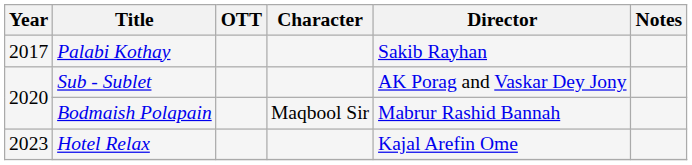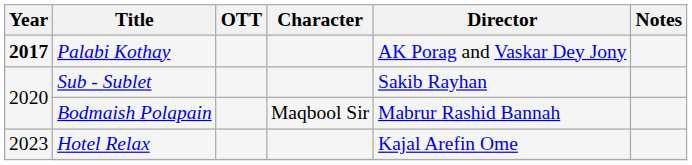 <table class="wikitable sortable" style="background:#F5F5F5;">
 <tr>
 <th>Year</th>
 <th>Title</th>
 <th>OTT</th>
 <th>Character</th>
 <th>Director</th>
 <th>Notes</th>
 </tr>
 <tr>
-<td>2017</td>
+<td><strong>2017</strong></td>
 <td><em><a href='#'>Palabi Kothay</a></em></td>
 <td></td>
 <td></td>
-<td><a href='#'>Sakib Rayhan</a></td>
+<td><a href='#'>AK Porag</a> and <a href='#'>Vaskar Dey Jony</a></td>
 <td></td>
 </tr>
 <tr>
 <td rowspan="2">2020</td>
 <td><em><a href='#'>Sub - Sublet</a></em></td>
 <td></td>
 <td></td>
-<td><a href='#'>AK Porag</a> and <a href='#'>Vaskar Dey Jony</a></td>
+<td><a href='#'>Sakib Rayhan</a></td>
 <td></td>
 </tr>
 <tr>
 <td><em><a href='#'>Bodmaish Polapain</a></em></td>
 <td></td>
 <td>Maqbool Sir</td>
 <td><a href='#'>Mabrur Rashid Bannah</a></td>
 <td></td>
 </tr>
 <tr>
 <td rowspan="2">2023</td>
 <td><em><a href='#'>Hotel Relax</a></em></td>
 <td></td>
 <td></td>
 <td><a href='#'>Kajal Arefin Ome</a></td>
 <td></td>
 </tr>
 <tr>
 </tr>
 </table>
